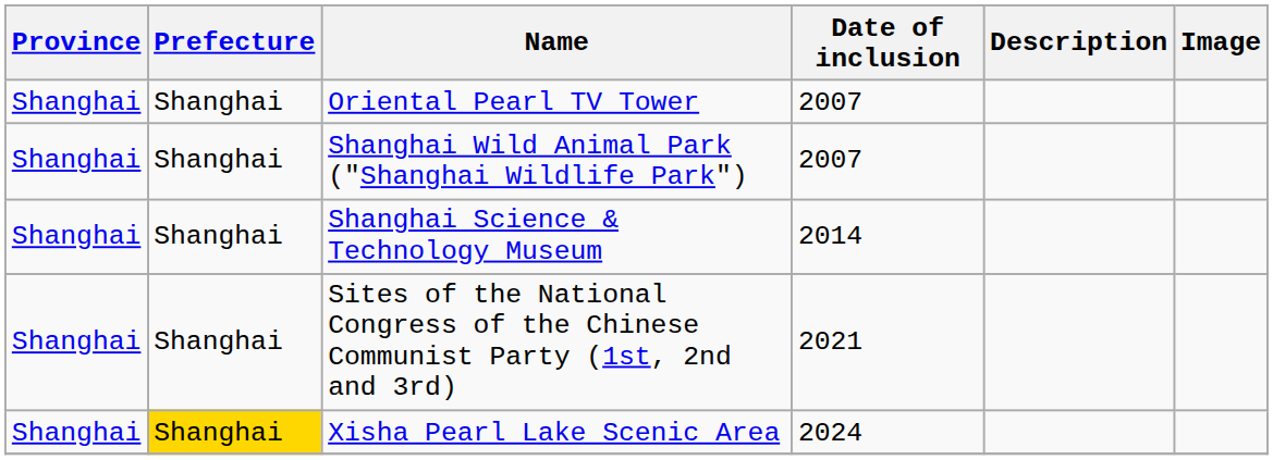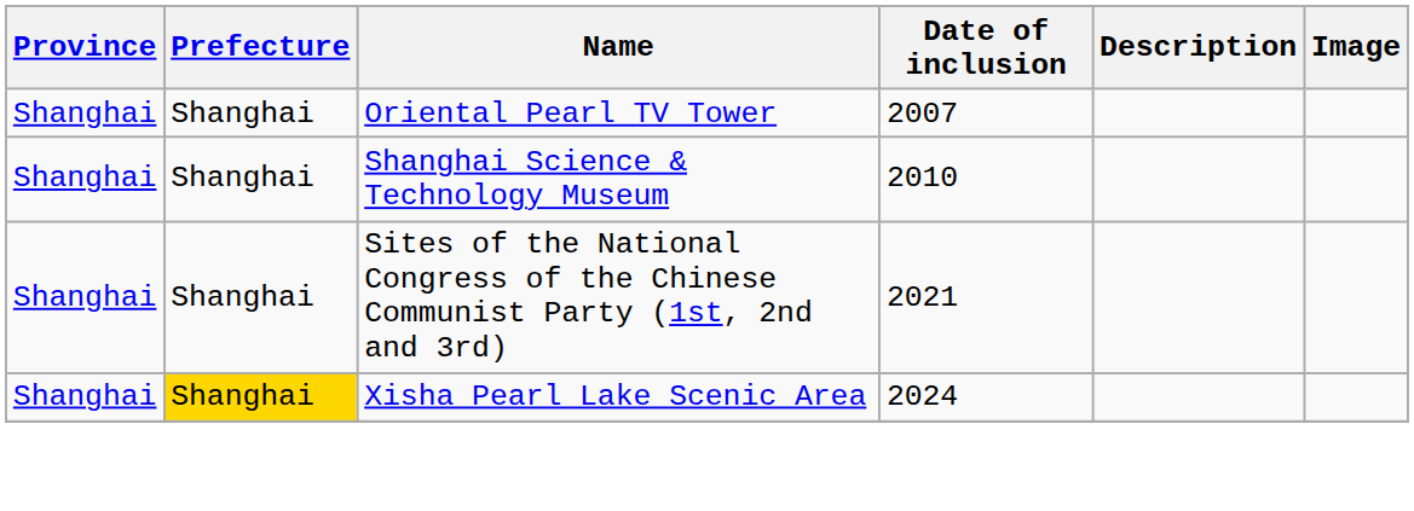 <table class="wikitable sortable" style="text-align:left;">
 <tr>
 <th scope="col"><a href='#'>Province</a></th>
 <th scope="col"><a href='#'>Prefecture</a></th>
 <th scope="col">Name</th>
 <th scope="col">Date of inclusion</th>
 <th scope="col">Description</th>
 <th scope="col">Image</th>
 </tr>
 <tr>
 <td><a href='#'>Shanghai</a></td>
 <td>Shanghai</td>
 <td><a href='#'>Oriental Pearl TV Tower</a></td>
 <td>2007</td>
 <td></td>
 <td></td>
 </tr>
 <tr>
 <td><a href='#'>Shanghai</a></td>
 <td>Shanghai</td>
-<td><a href='#'>Shanghai Wild Animal Park</a><br>("<a href='#'>Shanghai Wildlife Park</a>")</td>
-<td>2007</td>
-<td></td>
-<td></td>
-</tr>
-<tr>
-<td><a href='#'>Shanghai</a></td>
-<td>Shanghai</td>
 <td><a href='#'>Shanghai Science & Technology Museum</a></td>
-<td>2014</td>
+<td>2010</td>
 <td></td>
 <td></td>
 </tr>
 <tr>
 <td><a href='#'>Shanghai</a></td>
 <td>Shanghai</td>
 <td>Sites of the National Congress of the Chinese Communist Party (<a href='#'>1st</a>, 2nd and 3rd)</td>
 <td>2021</td>
 <td></td>
 <td></td>
 </tr>
 <tr>
 <td><a href='#'>Shanghai</a></td>
 <td style="background: gold;">Shanghai</td>
 <td><a href='#'>Xisha Pearl Lake Scenic Area</a></td>
 <td>2024</td>
 <td></td>
 <td></td>
 </tr>
 <tr>
 </tr>
 </table>
